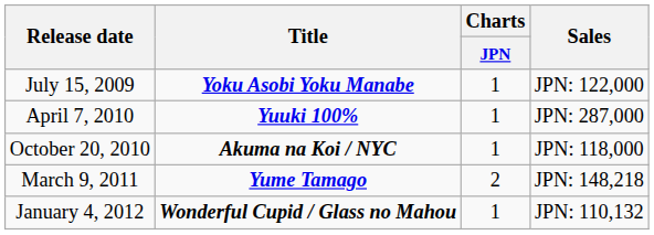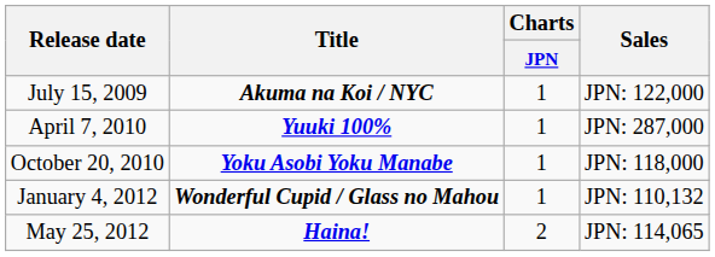 <table class="wikitable" style="text-align:center;">
 <tr>
 <th rowspan="2">Release date</th>
 <th rowspan="2">Title</th>
 <th colspan="1">Charts</th>
 <th rowspan="2">Sales</th>
 </tr>
 <tr>
 <th width="30"><small><a href='#'>JPN</a></small></th>
 </tr>
 <tr>
 <td>July 15, 2009</td>
-<td><strong><em><a href='#'>Yoku Asobi Yoku Manabe</a></em></strong></td>
+<td><strong><em>Akuma na Koi / NYC </em></strong></td>
 <td style="text-align:center;">1</td>
 <td>JPN: 122,000</td>
 </tr>
 <tr>
 <td>April 7, 2010</td>
 <td><strong><em><a href='#'>Yuuki 100%</a></em></strong></td>
 <td style="text-align:center;">1</td>
 <td>JPN: 287,000</td>
 </tr>
 <tr>
 <td>October 20, 2010</td>
-<td><strong><em>Akuma na Koi / NYC </em></strong></td>
+<td><strong><em><a href='#'>Yoku Asobi Yoku Manabe</a></em></strong></td>
 <td style="text-align:center;">1</td>
 <td>JPN: 118,000</td>
-</tr>
-<tr>
-<td>March 9, 2011</td>
-<td><strong><em><a href='#'>Yume Tamago</a></em></strong></td>
-<td style="text-align:center;">2</td>
-<td>JPN: 148,218</td>
 </tr>
 <tr>
 <td>January 4, 2012</td>
 <td><strong><em>Wonderful Cupid / Glass no Mahou</em></strong></td>
 <td style="text-align:center;">1</td>
 <td>JPN: 110,132</td>
 </tr>
+<tr>
+<td>May 25, 2012</td>
+<td><strong><em><a href='#'>Haina!</a></em></strong></td>
+<td style="text-align:center;">2</td>
+<td>JPN: 114,065</td>
+</tr>
 </table>
